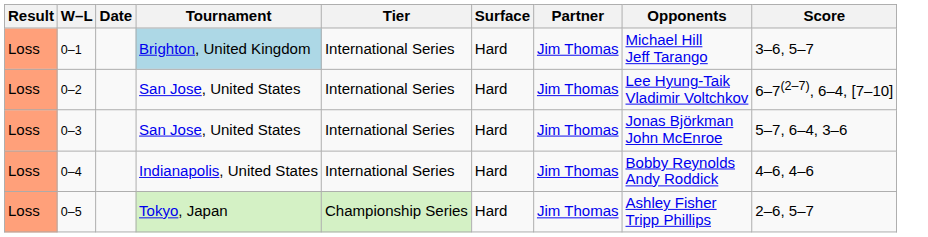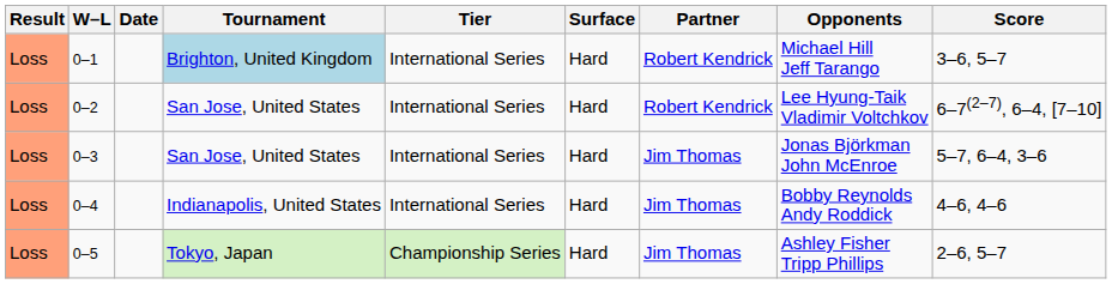 <table class="sortable wikitable">
 <tr>
 <th>Result</th>
 <th class="unsortable">W–L</th>
 <th>Date</th>
 <th>Tournament</th>
 <th>Tier</th>
 <th>Surface</th>
 <th>Partner</th>
 <th>Opponents</th>
 <th class="unsortable">Score</th>
 </tr>
 <tr>
 <td style="background:#ffa07a;">Loss</td>
 <td><small>0–1</small></td>
 <td><a href='#'></a></td>
 <td style="background: lightblue;"><a href='#'>Brighton</a>, United Kingdom</td>
 <td>International Series</td>
 <td>Hard</td>
-<td> <a href='#'>Jim Thomas</a></td>
+<td> <a href='#'>Robert Kendrick</a></td>
 <td> <a href='#'>Michael Hill</a> <br>  <a href='#'>Jeff Tarango</a></td>
 <td>3–6, 5–7</td>
 </tr>
 <tr>
 <td style="background:#ffa07a;">Loss</td>
 <td><small>0–2</small></td>
 <td><a href='#'></a></td>
 <td><a href='#'>San Jose</a>, United States</td>
 <td>International Series</td>
 <td>Hard</td>
-<td> <a href='#'>Jim Thomas</a></td>
+<td> <a href='#'>Robert Kendrick</a></td>
 <td> <a href='#'>Lee Hyung-Taik</a> <br>  <a href='#'>Vladimir Voltchkov</a></td>
 <td>6–7<sup>(2–7)</sup>, 6–4, [7–10]</td>
 </tr>
 <tr>
 <td style="background:#ffa07a;">Loss</td>
 <td><small>0–3</small></td>
 <td><a href='#'></a></td>
 <td><a href='#'>San Jose</a>, United States</td>
 <td>International Series</td>
 <td>Hard</td>
 <td> <a href='#'>Jim Thomas</a></td>
 <td> <a href='#'>Jonas Björkman</a> <br>  <a href='#'>John McEnroe</a></td>
 <td>5–7, 6–4, 3–6</td>
 </tr>
 <tr>
 <td style="background:#ffa07a;">Loss</td>
 <td><small>0–4</small></td>
 <td><a href='#'></a></td>
 <td><a href='#'>Indianapolis</a>, United States</td>
 <td>International Series</td>
 <td>Hard</td>
 <td> <a href='#'>Jim Thomas</a></td>
 <td> <a href='#'>Bobby Reynolds</a> <br>  <a href='#'>Andy Roddick</a></td>
 <td>4–6, 4–6</td>
 </tr>
 <tr>
 <td style="background:#ffa07a;">Loss</td>
 <td><small>0–5</small></td>
 <td><a href='#'></a></td>
 <td style=background:#d4f1c5><a href='#'>Tokyo</a>, Japan</td>
 <td style=background:#d4f1c5>Championship Series</td>
 <td>Hard</td>
 <td> <a href='#'>Jim Thomas</a></td>
 <td> <a href='#'>Ashley Fisher</a> <br>  <a href='#'>Tripp Phillips</a></td>
 <td>2–6, 5–7</td>
 </tr>
 </table>
